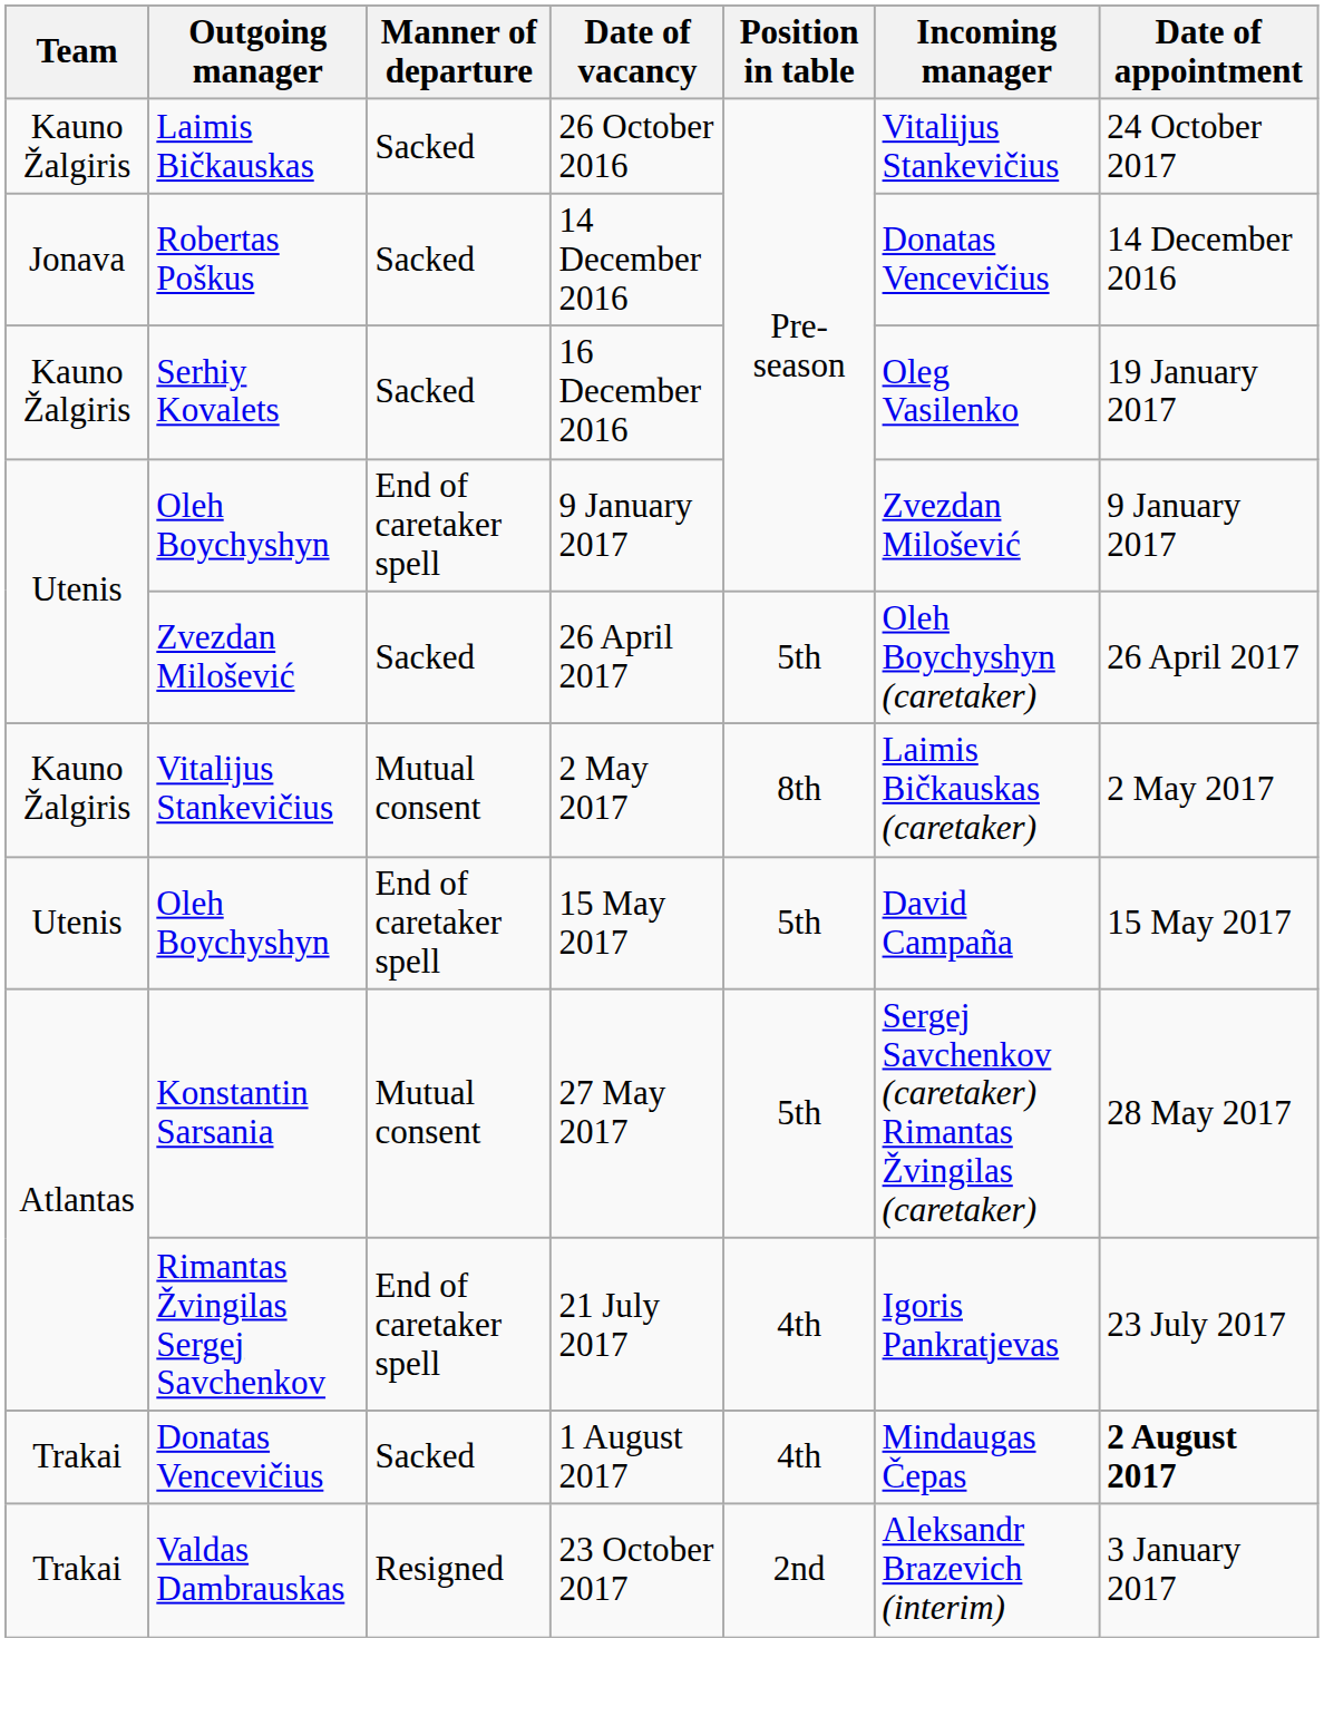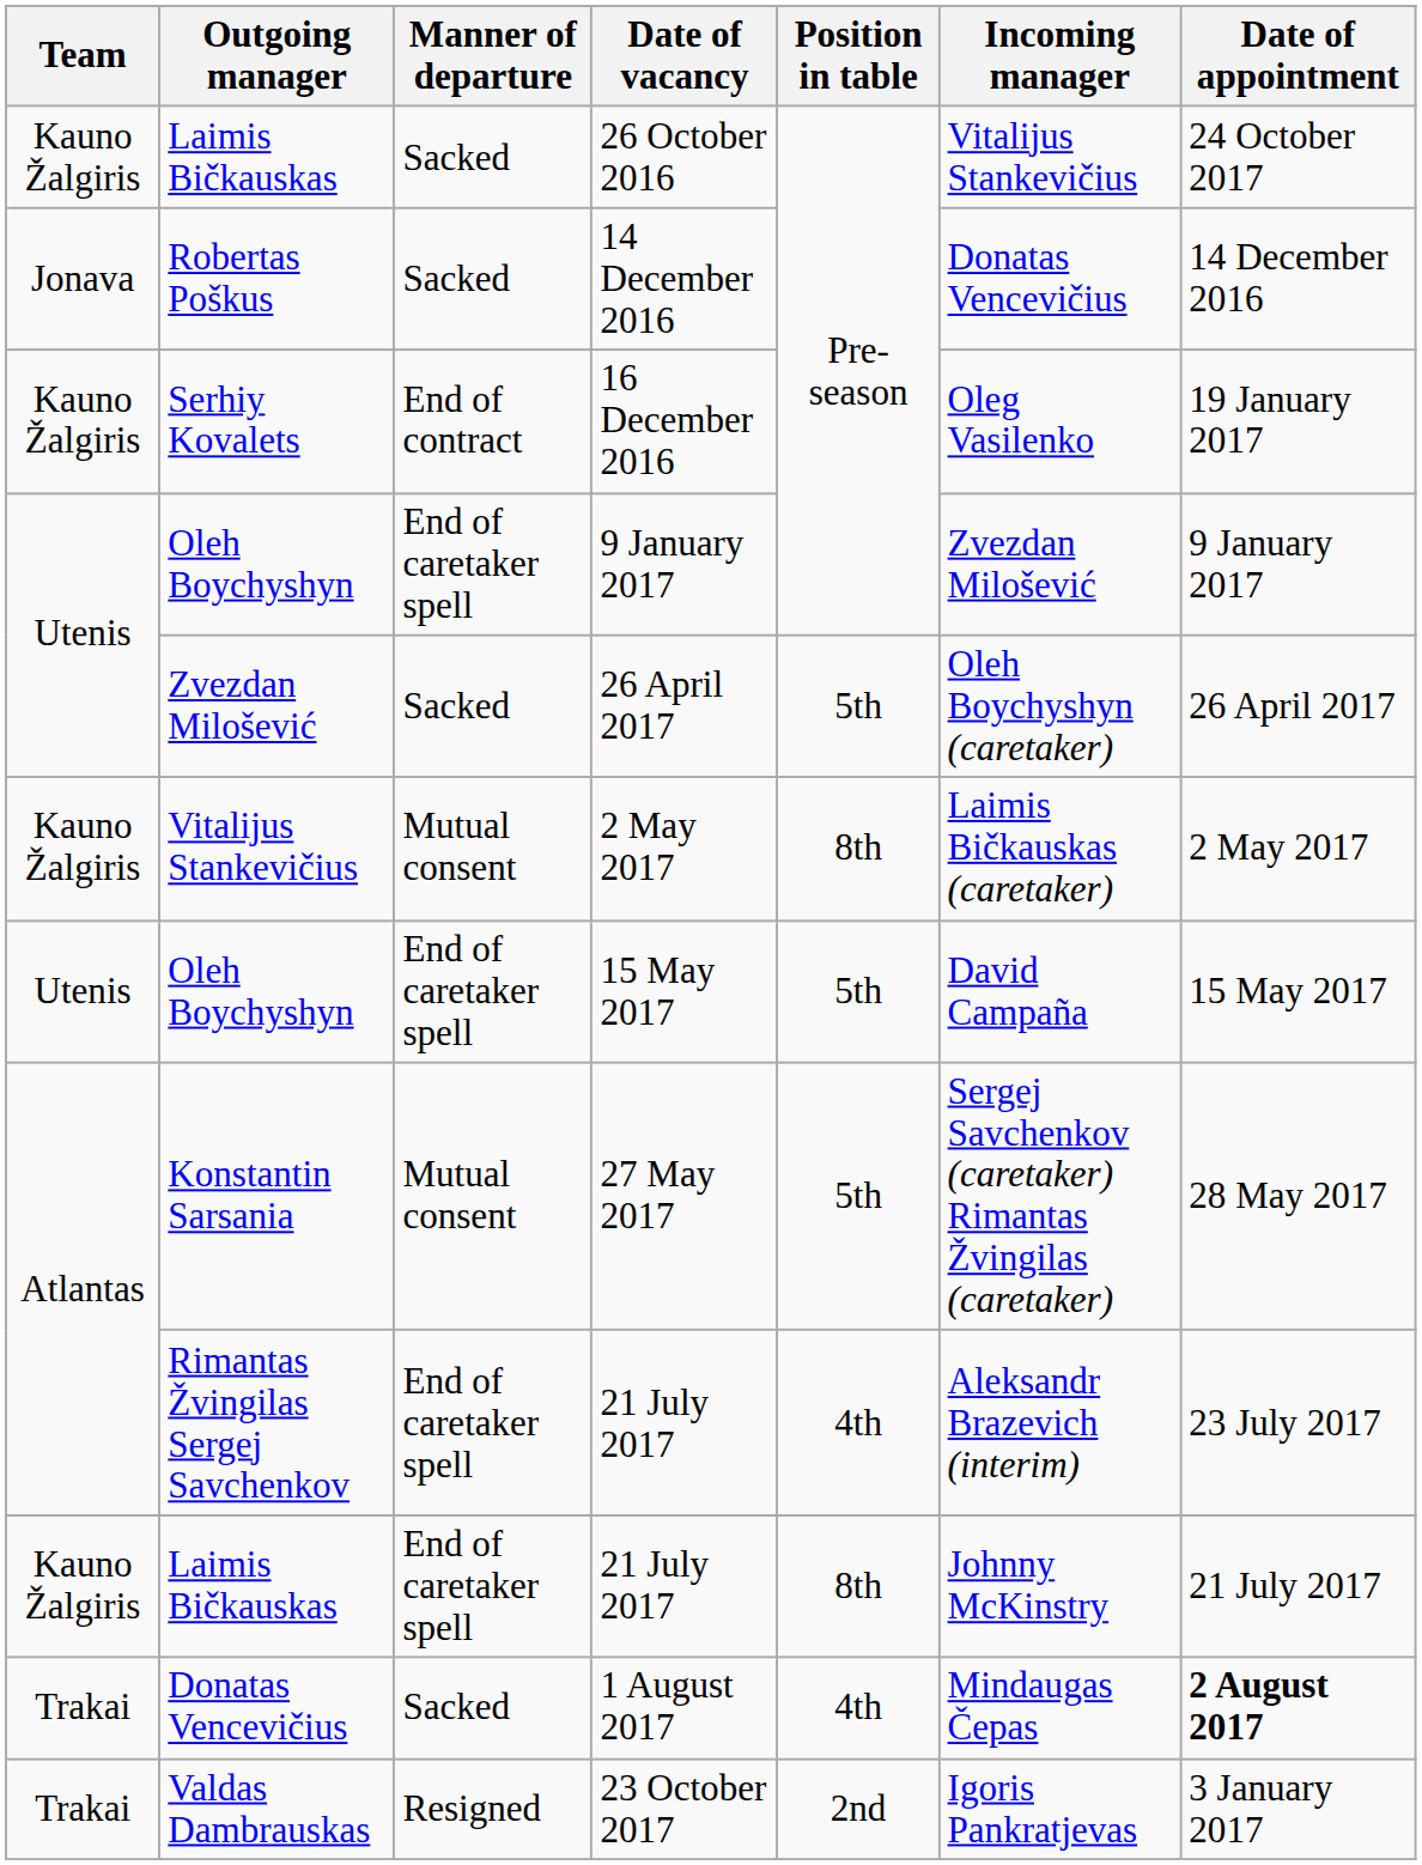 <table class="wikitable">
 <tr>
 <th>Team</th>
 <th>Outgoing manager</th>
 <th>Manner of departure</th>
 <th>Date of vacancy</th>
 <th>Position in table</th>
 <th>Incoming manager</th>
 <th>Date of appointment</th>
 </tr>
 <tr>
 <td align="center">Kauno Žalgiris</td>
 <td> <a href='#'>Laimis Bičkauskas</a></td>
 <td>Sacked</td>
 <td>26 October 2016</td>
 <td rowspan=4 align="center">Pre-season</td>
 <td> <a href='#'>Vitalijus Stankevičius</a></td>
 <td>24 October 2017</td>
 </tr>
 <tr>
 <td align="center">Jonava</td>
 <td> <a href='#'>Robertas Poškus</a></td>
 <td>Sacked</td>
 <td>14 December 2016</td>
 <td> <a href='#'>Donatas Vencevičius</a></td>
 <td>14 December 2016</td>
 </tr>
 <tr>
 <td align="center">Kauno Žalgiris</td>
 <td> <a href='#'>Serhiy Kovalets</a></td>
-<td>Sacked</td>
+<td>End of contract</td>
 <td>16 December 2016</td>
 <td> <a href='#'>Oleg Vasilenko</a></td>
 <td>19 January 2017</td>
 </tr>
 <tr>
 <td rowspan=2 align="center">Utenis</td>
 <td> <a href='#'>Oleh Boychyshyn</a></td>
 <td>End of caretaker spell</td>
 <td>9 January 2017</td>
 <td> <a href='#'>Zvezdan Milošević</a></td>
 <td>9 January 2017</td>
 </tr>
 <tr>
 <td> <a href='#'>Zvezdan Milošević</a></td>
 <td>Sacked</td>
 <td>26 April 2017</td>
 <td align="center">5th</td>
 <td> <a href='#'>Oleh Boychyshyn</a> <em>(caretaker)</em></td>
 <td>26 April 2017</td>
 </tr>
 <tr>
 <td align="center">Kauno Žalgiris</td>
 <td> <a href='#'>Vitalijus Stankevičius</a></td>
 <td>Mutual consent</td>
 <td>2 May 2017</td>
 <td align="center">8th</td>
 <td> <a href='#'>Laimis Bičkauskas</a> <em>(caretaker)</em></td>
 <td>2 May 2017</td>
 </tr>
 <tr>
 <td align="center">Utenis</td>
 <td> <a href='#'>Oleh Boychyshyn</a></td>
 <td>End of caretaker spell</td>
 <td>15 May 2017</td>
 <td align="center">5th</td>
 <td> <a href='#'>David Campaña</a></td>
 <td>15 May 2017</td>
 </tr>
 <tr>
 <td rowspan=2 align="center">Atlantas</td>
 <td> <a href='#'>Konstantin Sarsania</a></td>
 <td>Mutual consent</td>
 <td>27 May 2017</td>
 <td align="center">5th</td>
 <td> <a href='#'>Sergej Savchenkov</a> <em>(caretaker)</em><br> <a href='#'>Rimantas Žvingilas</a> <em>(caretaker)</em></td>
 <td>28 May 2017</td>
 </tr>
 <tr>
 <td> <a href='#'>Rimantas Žvingilas</a><br> <a href='#'>Sergej Savchenkov</a></td>
 <td>End of caretaker spell</td>
 <td>21 July 2017</td>
 <td align="center">4th</td>
-<td> <a href='#'>Igoris Pankratjevas</a></td>
+<td> <a href='#'>Aleksandr Brazevich</a> <em>(interim)</em></td>
 <td>23 July 2017</td>
+</tr>
+<tr>
+<td align="center">Kauno Žalgiris</td>
+<td> <a href='#'>Laimis Bičkauskas</a></td>
+<td>End of caretaker spell</td>
+<td>21 July 2017</td>
+<td align="center">8th</td>
+<td> <a href='#'>Johnny McKinstry</a></td>
+<td>21 July 2017</td>
 </tr>
 <tr>
 <td align="center">Trakai</td>
 <td> <a href='#'>Donatas Vencevičius</a></td>
 <td>Sacked</td>
 <td>1 August 2017</td>
 <td align="center">4th</td>
 <td> <a href='#'>Mindaugas Čepas</a></td>
 <td><strong>2 August 2017</strong></td>
 </tr>
 <tr>
 <td align="center">Trakai</td>
 <td> <a href='#'>Valdas Dambrauskas</a></td>
 <td>Resigned</td>
 <td>23 October 2017</td>
 <td align="center">2nd</td>
-<td> <a href='#'>Aleksandr Brazevich</a> <em>(interim)</em></td>
+<td> <a href='#'>Igoris Pankratjevas</a></td>
 <td>3 January 2017</td>
 </tr>
 </table>
